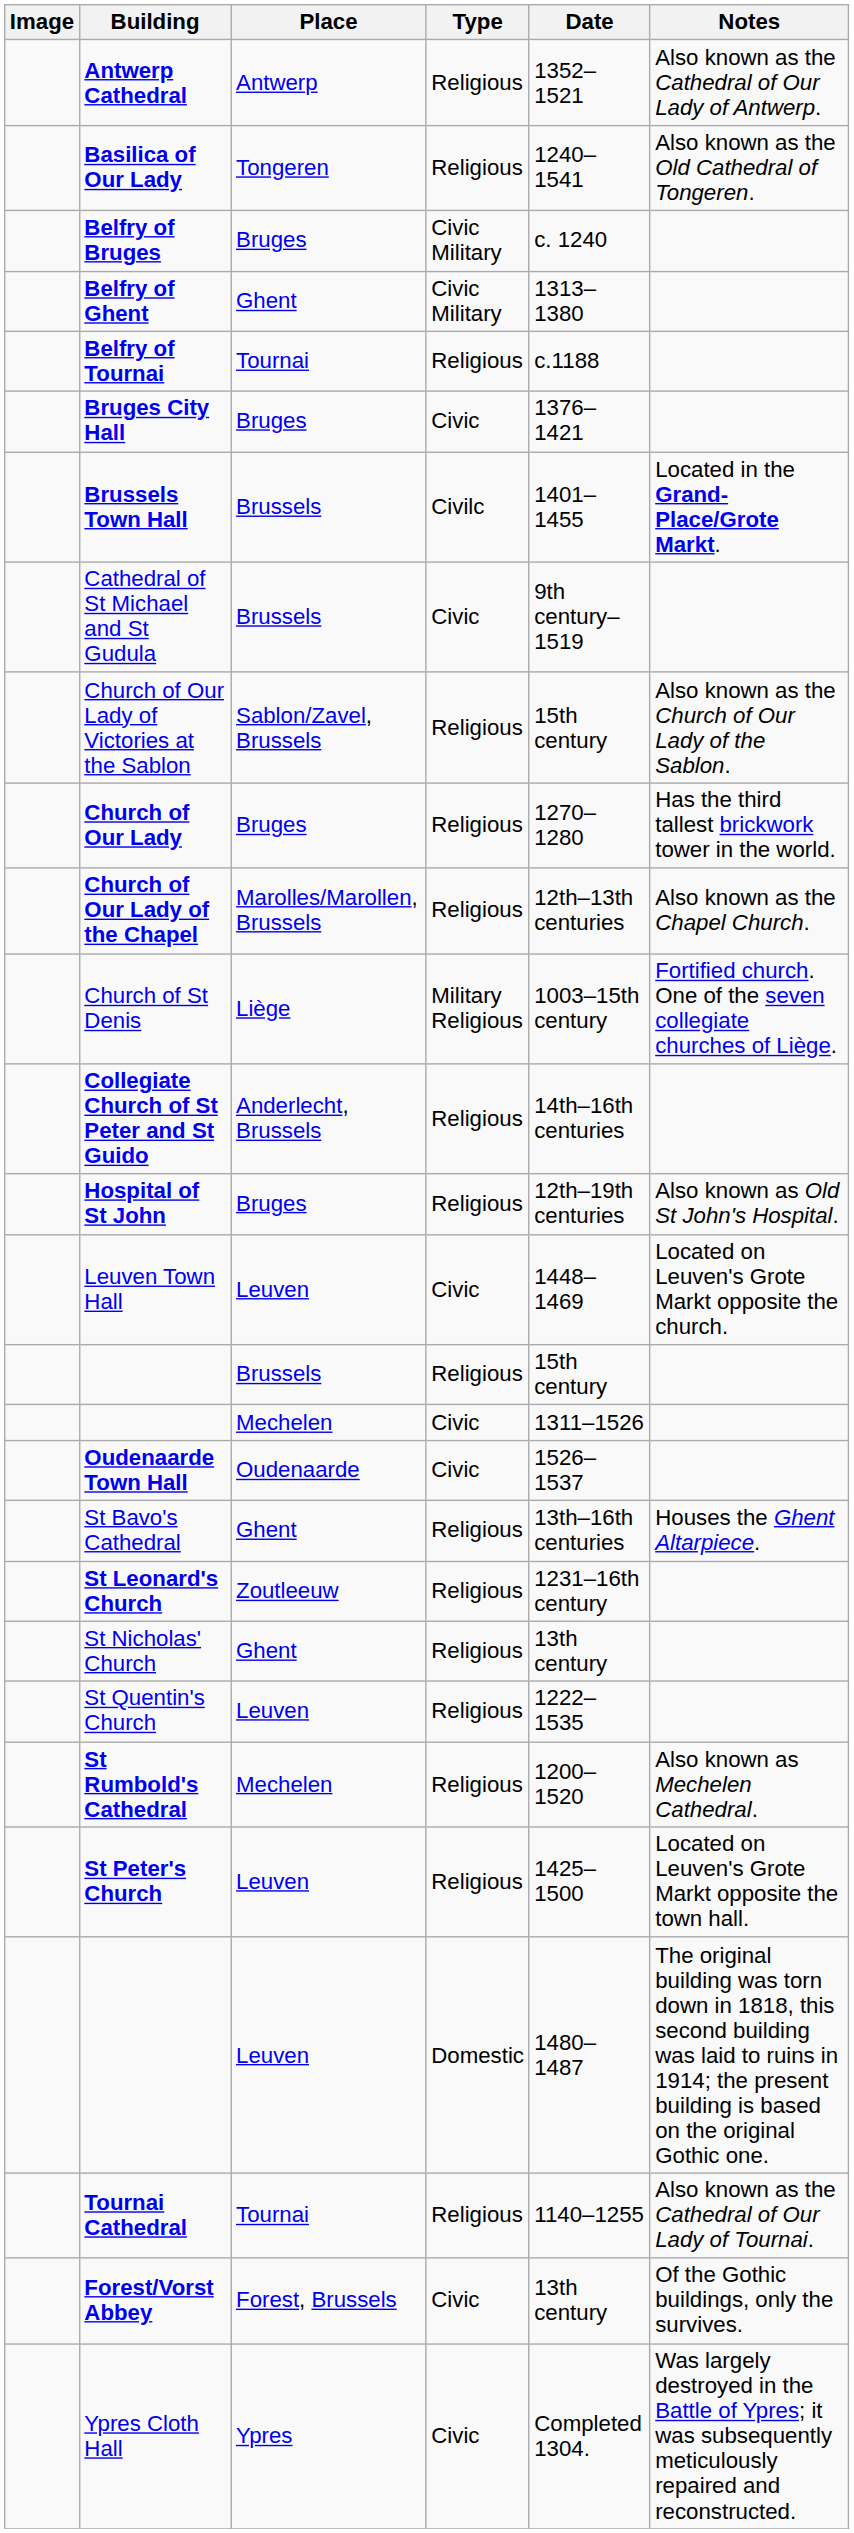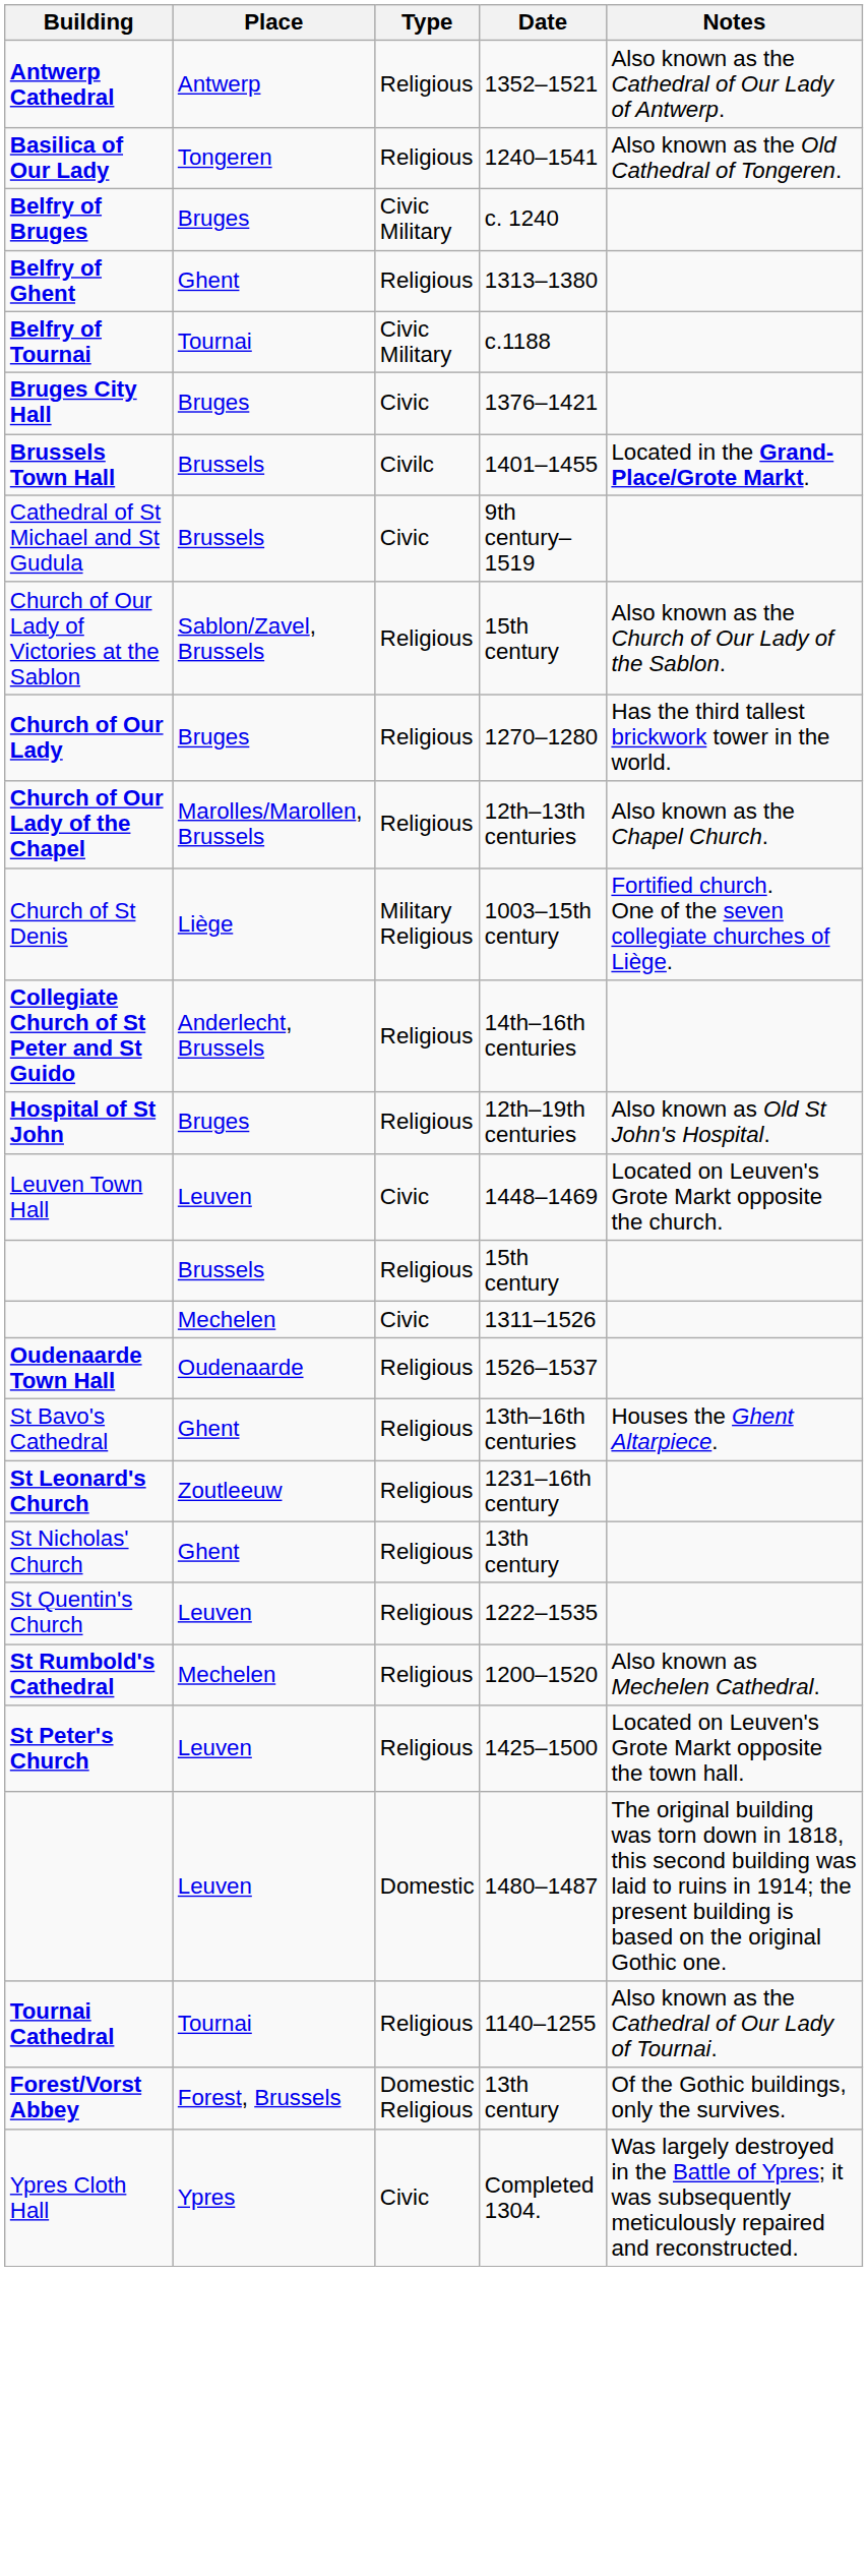 <table class="wikitable sortable mw-collapsible mw-collapsed">
 <tr>
-<th>Image</th>
 <th>Building</th>
 <th>Place</th>
 <th>Type</th>
 <th>Date</th>
 <th>Notes</th>
 </tr>
 <tr>
-<td></td>
 <td><a href='#'><strong>Antwerp Cathedral</strong></a></td>
 <td><a href='#'>Antwerp</a></td>
 <td>Religious</td>
 <td>1352–1521</td>
 <td>Also known as the <em>Cathedral of Our Lady of Antwerp</em>.</td>
 </tr>
 <tr>
-<td></td>
 <td><a href='#'><strong>Basilica of Our Lady</strong></a></td>
 <td><a href='#'>Tongeren</a></td>
 <td>Religious</td>
 <td>1240–1541</td>
 <td>Also known as the <em>Old Cathedral of Tongeren</em>.</td>
 </tr>
 <tr>
-<td></td>
 <td><strong><a href='#'>Belfry of Bruges</a></strong></td>
 <td><a href='#'>Bruges</a></td>
 <td>Civic<br>Military</td>
 <td>c. 1240</td>
 <td></td>
 </tr>
 <tr>
-<td></td>
 <td><strong><a href='#'>Belfry of Ghent</a></strong></td>
 <td><a href='#'>Ghent</a></td>
-<td>Civic<br>Military</td>
+<td>Religious</td>
 <td>1313–1380</td>
 <td></td>
 </tr>
 <tr>
-<td></td>
 <td><strong><a href='#'>Belfry of Tournai</a></strong></td>
 <td><a href='#'>Tournai</a></td>
-<td>Religious</td>
+<td>Civic<br>Military</td>
 <td>c.1188</td>
 <td></td>
 </tr>
 <tr>
-<td></td>
 <td><strong><a href='#'>Bruges City Hall</a></strong></td>
 <td><a href='#'>Bruges</a></td>
 <td>Civic</td>
 <td>1376–1421</td>
 <td></td>
 </tr>
 <tr>
-<td></td>
 <td><strong><a href='#'>Brussels Town Hall</a></strong></td>
 <td><a href='#'>Brussels</a></td>
 <td>Civilc</td>
 <td>1401–1455</td>
 <td>Located in the <strong><a href='#'>Grand-Place/Grote Markt</a></strong>.</td>
 </tr>
 <tr>
-<td></td>
 <td><a href='#'>Cathedral of St Michael and St Gudula</a></td>
 <td><a href='#'>Brussels</a></td>
 <td>Civic</td>
 <td>9th century–1519</td>
 <td></td>
 </tr>
 <tr>
-<td></td>
 <td><a href='#'>Church of Our Lady of Victories at the Sablon</a></td>
 <td><a href='#'>Sablon/Zavel</a>, <a href='#'>Brussels</a></td>
 <td>Religious</td>
 <td>15th century</td>
 <td>Also known as the <em>Church of Our Lady of the Sablon</em>.</td>
 </tr>
 <tr>
-<td></td>
 <td><a href='#'><strong>Church of Our Lady</strong></a></td>
 <td><a href='#'>Bruges</a></td>
 <td>Religious</td>
 <td>1270–1280</td>
 <td>Has the third tallest <a href='#'>brickwork</a> tower in the world.</td>
 </tr>
 <tr>
-<td></td>
 <td><strong><a href='#'>Church of Our Lady of the Chapel</a></strong></td>
 <td><a href='#'>Marolles/Marollen</a>, <a href='#'>Brussels</a></td>
 <td>Religious</td>
 <td>12th–13th centuries</td>
 <td>Also known as the <em>Chapel Church</em>.</td>
 </tr>
 <tr>
-<td></td>
 <td><a href='#'>Church of St Denis</a></td>
 <td><a href='#'>Liège</a></td>
 <td>Military<br>Religious</td>
 <td>1003–15th century</td>
 <td><a href='#'>Fortified church</a>.<br>One of the <a href='#'>seven collegiate churches of Liège</a>.</td>
 </tr>
 <tr>
-<td></td>
 <td><strong><a href='#'>Collegiate Church of St Peter and St Guido</a></strong></td>
 <td><a href='#'>Anderlecht</a>, <a href='#'>Brussels</a></td>
 <td>Religious</td>
 <td>14th–16th centuries</td>
 <td></td>
 </tr>
 <tr>
-<td></td>
 <td><a href='#'><strong>Hospital of St John</strong></a></td>
 <td><a href='#'>Bruges</a></td>
 <td>Religious</td>
 <td>12th–19th centuries</td>
 <td>Also known as <em>Old St John's Hospital</em>.</td>
 </tr>
 <tr>
-<td></td>
 <td><a href='#'>Leuven Town Hall</a></td>
 <td><a href='#'>Leuven</a></td>
 <td>Civic</td>
 <td>1448–1469</td>
 <td>Located on Leuven's Grote Markt opposite the church.</td>
 </tr>
 <tr>
-<td></td>
 <td><strong></strong></td>
 <td><a href='#'>Brussels</a></td>
 <td>Religious</td>
 <td>15th century</td>
 <td></td>
 </tr>
 <tr>
-<td></td>
 <td><strong></strong></td>
 <td><a href='#'>Mechelen</a></td>
 <td>Civic</td>
 <td>1311–1526</td>
 <td></td>
 </tr>
 <tr>
-<td></td>
 <td><strong><a href='#'>Oudenaarde Town Hall</a></strong></td>
 <td><a href='#'>Oudenaarde</a></td>
-<td>Civic</td>
+<td>Religious</td>
 <td>1526–1537</td>
 <td></td>
 </tr>
 <tr>
-<td></td>
 <td><a href='#'>St Bavo's Cathedral</a></td>
 <td><a href='#'>Ghent</a></td>
 <td>Religious</td>
 <td>13th–16th centuries</td>
 <td>Houses the <em><a href='#'>Ghent Altarpiece</a></em>.</td>
 </tr>
 <tr>
-<td></td>
 <td><a href='#'><strong>St Leonard's Church</strong></a></td>
 <td><a href='#'>Zoutleeuw</a></td>
 <td>Religious</td>
 <td>1231–16th century</td>
 <td></td>
 </tr>
 <tr>
-<td></td>
 <td><a href='#'>St Nicholas' Church</a></td>
 <td><a href='#'>Ghent</a></td>
 <td>Religious</td>
 <td>13th century</td>
 <td></td>
 </tr>
 <tr>
-<td></td>
 <td><a href='#'>St Quentin's Church</a></td>
 <td><a href='#'>Leuven</a></td>
 <td>Religious</td>
 <td>1222–1535</td>
 <td></td>
 </tr>
 <tr>
-<td></td>
 <td><strong><a href='#'>St Rumbold's Cathedral</a></strong></td>
 <td><a href='#'>Mechelen</a></td>
 <td>Religious</td>
 <td>1200–1520</td>
 <td>Also known as <em>Mechelen Cathedral</em>.</td>
 </tr>
 <tr>
-<td></td>
 <td><strong><a href='#'>St Peter's Church</a></strong></td>
 <td><a href='#'>Leuven</a></td>
 <td>Religious</td>
 <td>1425–1500</td>
 <td>Located on Leuven's Grote Markt opposite the town hall.</td>
 </tr>
 <tr>
 <td></td>
-<td></td>
 <td><a href='#'>Leuven</a></td>
 <td>Domestic</td>
 <td>1480–1487</td>
 <td>The original building was torn down in 1818, this second building was laid to ruins in 1914; the present building is based on the original Gothic one.</td>
 </tr>
 <tr>
-<td></td>
 <td><strong><a href='#'>Tournai Cathedral</a></strong></td>
 <td><a href='#'>Tournai</a></td>
 <td>Religious</td>
 <td>1140–1255</td>
 <td>Also known as the <em>Cathedral of Our Lady of Tournai</em>.</td>
 </tr>
 <tr>
-<td></td>
 <td><strong><a href='#'>Forest/Vorst Abbey</a></strong></td>
 <td><a href='#'>Forest</a>, <a href='#'>Brussels</a></td>
-<td>Civic</td>
+<td>Domestic<br>Religious</td>
 <td>13th century</td>
 <td>Of the Gothic buildings, only the  survives.</td>
 </tr>
 <tr>
-<td></td>
 <td><a href='#'>Ypres Cloth Hall</a></td>
 <td><a href='#'>Ypres</a></td>
 <td>Civic</td>
 <td>Completed 1304.</td>
 <td>Was largely destroyed in the <a href='#'>Battle of Ypres</a>; it was subsequently meticulously repaired and reconstructed.</td>
 </tr>
 </table>
